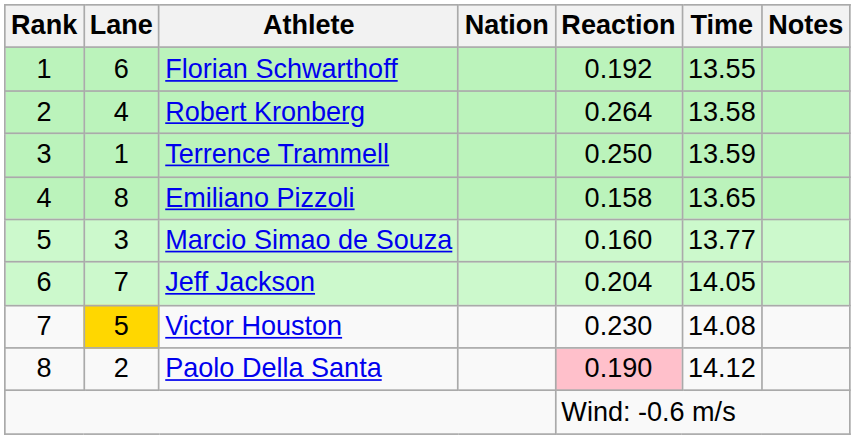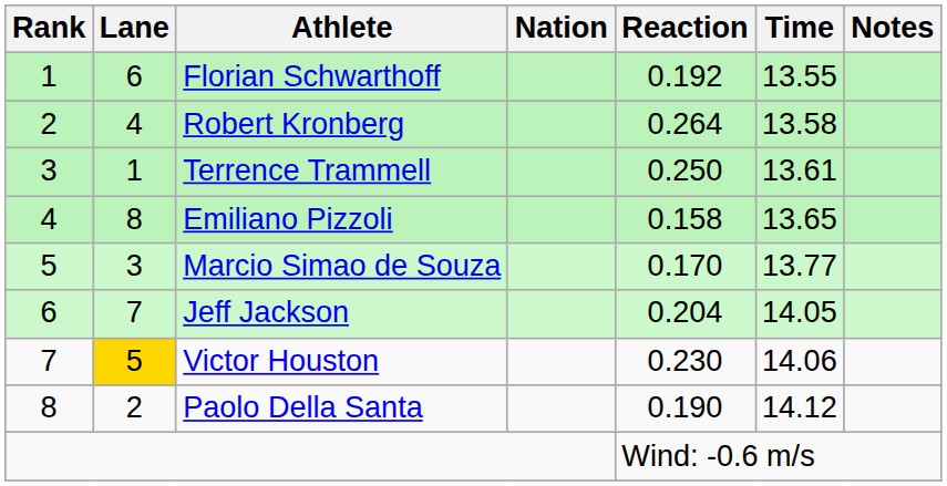 <table class="wikitable sortable" style="text-align:center">
 <tr>
 <th>Rank</th>
 <th>Lane</th>
 <th>Athlete</th>
 <th>Nation</th>
 <th>Reaction</th>
 <th>Time</th>
 <th>Notes</th>
 </tr>
 <tr bgcolor = "bbf3bb">
 <td>1</td>
 <td>6</td>
 <td align="left"><a href='#'>Florian Schwarthoff</a></td>
 <td align="left"></td>
 <td>0.192</td>
 <td>13.55</td>
 <td></td>
 </tr>
 <tr bgcolor = "bbf3bb">
 <td>2</td>
 <td>4</td>
 <td align="left"><a href='#'>Robert Kronberg</a></td>
 <td align="left"></td>
 <td>0.264</td>
 <td>13.58</td>
 <td></td>
 </tr>
 <tr bgcolor = "bbf3bb">
 <td>3</td>
 <td>1</td>
 <td align="left"><a href='#'>Terrence Trammell</a></td>
 <td align="left"></td>
 <td>0.250</td>
-<td>13.59</td>
+<td>13.61</td>
 <td></td>
 </tr>
 <tr bgcolor = "bbf3bb">
 <td>4</td>
 <td>8</td>
 <td align="left"><a href='#'>Emiliano Pizzoli</a></td>
 <td align="left"></td>
 <td>0.158</td>
 <td>13.65</td>
 <td></td>
 </tr>
 <tr bgcolor = "ccf9cc">
 <td>5</td>
 <td>3</td>
 <td align="left"><a href='#'>Marcio Simao de Souza</a></td>
 <td align="left"></td>
-<td>0.160</td>
+<td>0.170</td>
 <td>13.77</td>
 <td></td>
 </tr>
 <tr bgcolor = "ccf9cc">
 <td>6</td>
 <td>7</td>
 <td align="left"><a href='#'>Jeff Jackson</a></td>
 <td align="left"></td>
 <td>0.204</td>
 <td>14.05</td>
 <td></td>
 </tr>
 <tr>
 <td>7</td>
 <td style="background: gold;">5</td>
 <td align="left"><a href='#'>Victor Houston</a></td>
 <td align="left"></td>
 <td>0.230</td>
-<td>14.08</td>
+<td>14.06</td>
 <td></td>
 </tr>
 <tr>
 <td>8</td>
 <td>2</td>
 <td align="left"><a href='#'>Paolo Della Santa</a></td>
 <td align="left"></td>
-<td style="background: pink;">0.190</td>
+<td>0.190</td>
 <td>14.12</td>
 <td></td>
 </tr>
 <tr class="sortbottom">
 <td colspan=4></td>
 <td colspan="3" style="text-align:left;">Wind: -0.6 m/s</td>
 </tr>
 </table>
